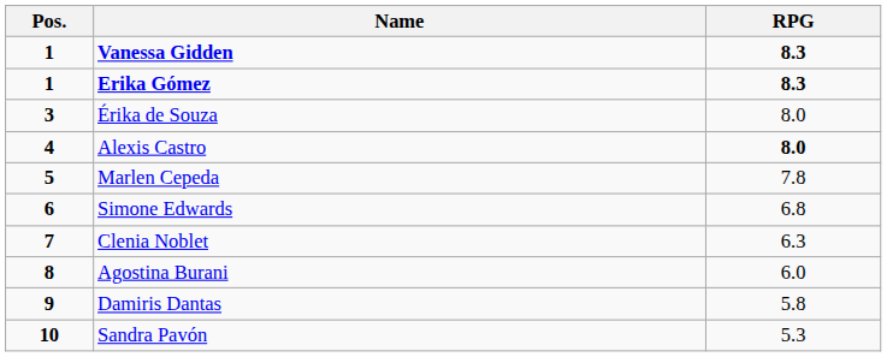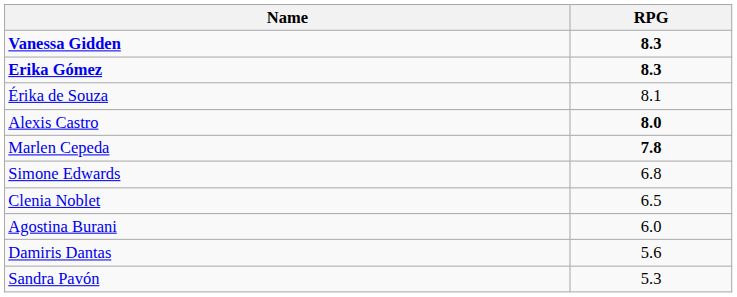 <table class=wikitable width="80%">
 <tr>
-<th width="10%">Pos.</th>
 <th width="70%">Name</th>
 <th width="20%">RPG</th>
 </tr>
 <tr>
-<td align=center><strong>1</strong></td>
 <td> <strong><a href='#'>Vanessa Gidden</a></strong></td>
 <td align=center><strong>8.3</strong></td>
 </tr>
 <tr>
-<td align=center><strong>1</strong></td>
 <td> <strong><a href='#'>Erika Gómez</a></strong></td>
 <td align=center><strong>8.3</strong></td>
 </tr>
 <tr>
-<td align=center><strong>3</strong></td>
 <td> <a href='#'>Érika de Souza</a></td>
-<td align=center>8.0</td>
+<td align=center>8.1</td>
 </tr>
 <tr>
-<td align=center><strong>4</strong></td>
 <td> <a href='#'>Alexis Castro</a></td>
 <td align=center><strong>8.0</strong></td>
 </tr>
 <tr>
-<td align=center><strong>5</strong></td>
 <td> <a href='#'>Marlen Cepeda</a></td>
-<td align=center>7.8</td>
+<td align=center><strong>7.8</strong></td>
 </tr>
 <tr>
-<td align=center><strong>6</strong></td>
 <td> <a href='#'>Simone Edwards</a></td>
 <td align=center>6.8</td>
 </tr>
 <tr>
-<td align=center><strong>7</strong></td>
 <td> <a href='#'>Clenia Noblet</a></td>
-<td align=center>6.3</td>
+<td align=center>6.5</td>
 </tr>
 <tr>
-<td align=center><strong>8</strong></td>
 <td> <a href='#'>Agostina Burani</a></td>
 <td align=center>6.0</td>
 </tr>
 <tr>
-<td align=center><strong>9</strong></td>
 <td> <a href='#'>Damiris Dantas</a></td>
-<td align=center>5.8</td>
+<td align=center>5.6</td>
 </tr>
 <tr>
-<td align=center><strong>10</strong></td>
 <td> <a href='#'>Sandra Pavón</a></td>
 <td align=center>5.3</td>
 </tr>
 </table>
